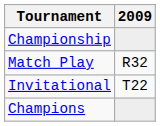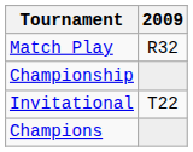 <table class="wikitable" style="text-align:center;">
 <tr>
 <th>Tournament</th>
 <th>2009</th>
 </tr>
 <tr>
+<td align="left"><a href='#'>Match Play</a></td>
+<td>R32</td>
+</tr>
+<tr>
 <td align="left"><a href='#'>Championship</a></td>
 <td style="background:#eeeeee;"></td>
-</tr>
-<tr>
-<td align="left"><a href='#'>Match Play</a></td>
-<td>R32</td>
 </tr>
 <tr>
 <td align="left"><a href='#'>Invitational</a></td>
 <td>T22</td>
 </tr>
 <tr>
 <td align="left"><a href='#'>Champions</a></td>
 <td style="background:#eeeeee;"></td>
 </tr>
 </table>
